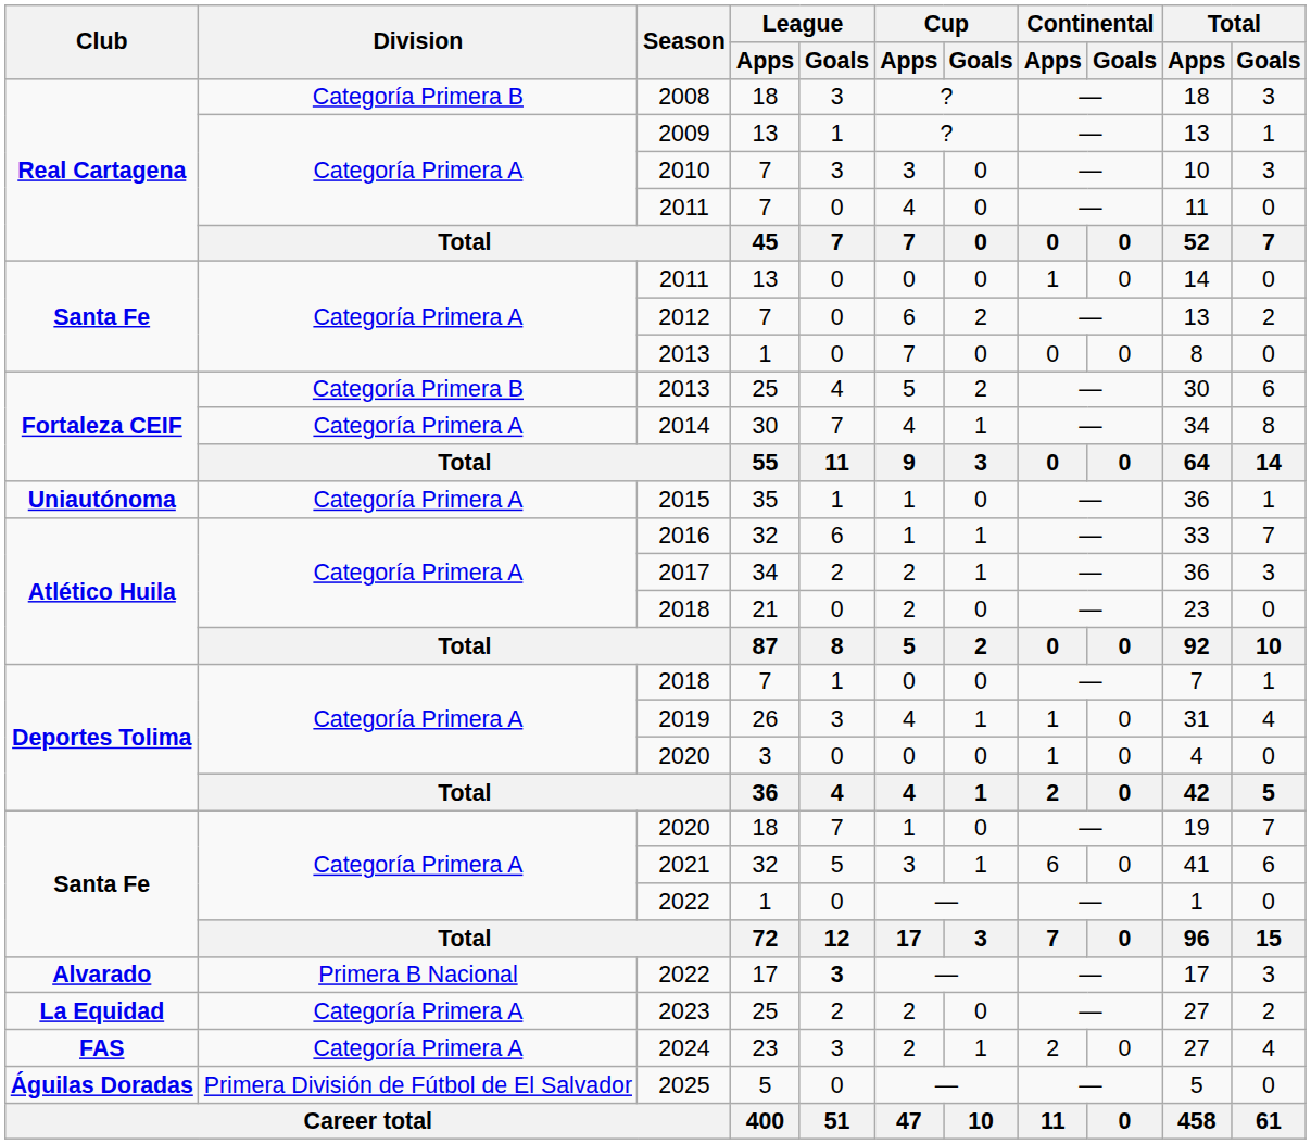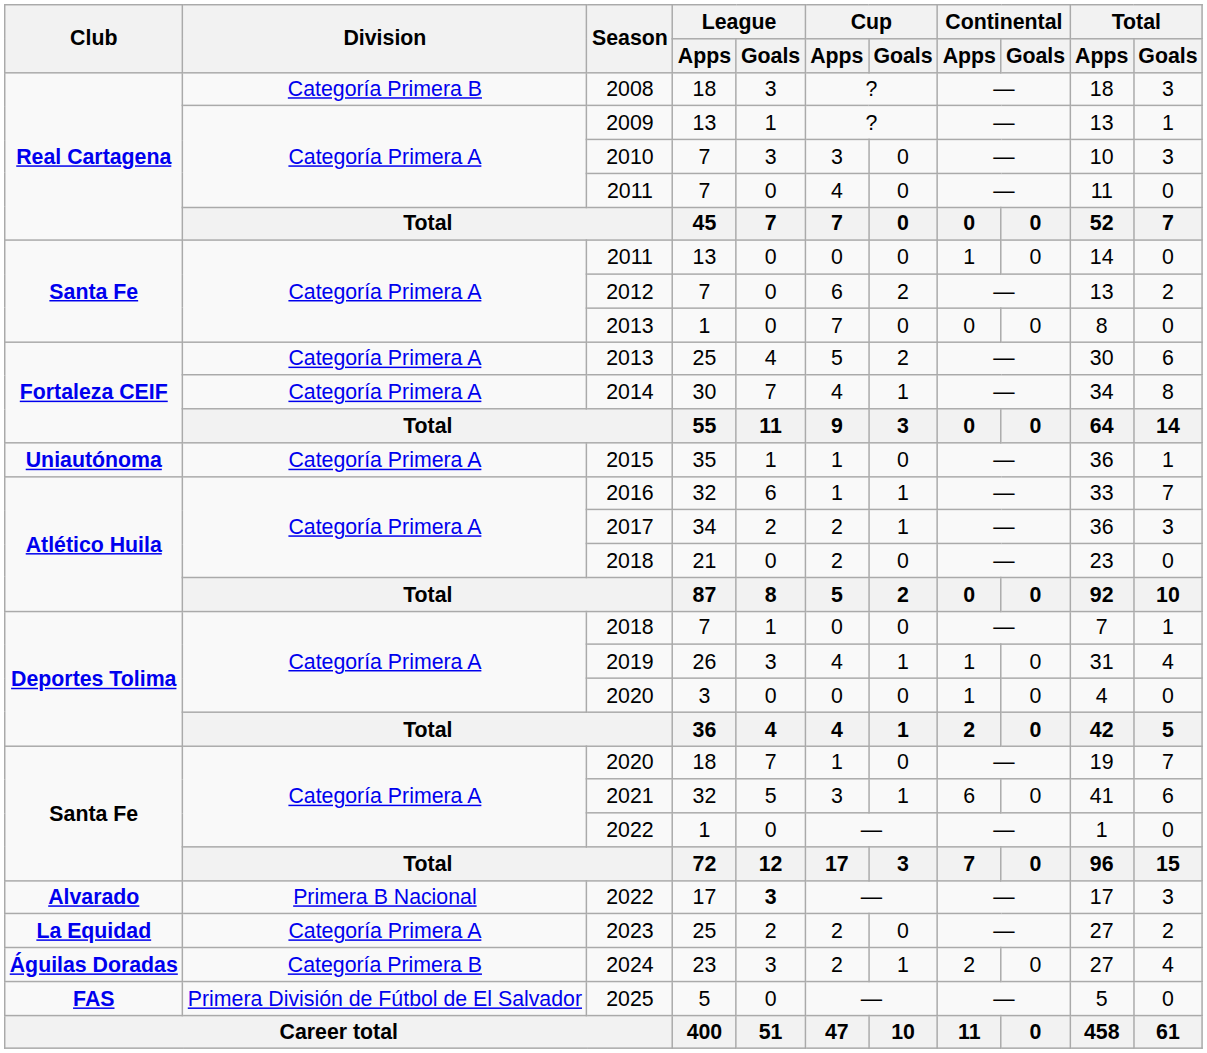 <table class="wikitable center" style="text-align:center; font-size: 90%;">
 <tr>
 <th rowspan="2">Club</th>
 <th rowspan="2">Division</th>
 <th rowspan="2">Season</th>
 <th colspan="2">League</th>
 <th colspan="2">Cup</th>
 <th colspan="2">Continental</th>
 <th colspan="2">Total</th>
 </tr>
 <tr>
 <th>Apps</th>
 <th>Goals</th>
 <th>Apps</th>
 <th>Goals</th>
 <th>Apps</th>
 <th>Goals</th>
 <th>Apps</th>
 <th>Goals</th>
 </tr>
 <tr>
 <td rowspan="5" valign=center><strong><a href='#'>Real Cartagena</a></strong></td>
 <td><a href='#'>Categoría Primera B</a></td>
 <td>2008</td>
 <td>18</td>
 <td>3</td>
 <td colspan="2">?</td>
 <td colspan="2">—</td>
 <td>18</td>
 <td>3</td>
 </tr>
 <tr>
 <td rowspan=3 valign="center"><a href='#'>Categoría Primera A</a></td>
 <td>2009</td>
 <td>13</td>
 <td>1</td>
 <td colspan="2">?</td>
 <td colspan="2">—</td>
 <td>13</td>
 <td>1</td>
 </tr>
 <tr>
 <td>2010</td>
 <td>7</td>
 <td>3</td>
 <td>3</td>
 <td>0</td>
 <td colspan="2">—</td>
 <td>10</td>
 <td>3</td>
 </tr>
 <tr>
 <td>2011</td>
 <td>7</td>
 <td>0</td>
 <td>4</td>
 <td>0</td>
 <td colspan="2">—</td>
 <td>11</td>
 <td>0</td>
 </tr>
 <tr>
 <th colspan="2">Total</th>
 <th>45</th>
 <th>7</th>
 <th>7</th>
 <th>0</th>
 <th>0</th>
 <th>0</th>
 <th>52</th>
 <th>7</th>
 </tr>
 <tr>
 <td rowspan="3" valign=center><strong><a href='#'>Santa Fe</a></strong></td>
 <td rowspan=3 valign="center"><a href='#'>Categoría Primera A</a></td>
 <td>2011</td>
 <td>13</td>
 <td>0</td>
 <td>0</td>
 <td>0</td>
 <td>1</td>
 <td>0</td>
 <td>14</td>
 <td>0</td>
 </tr>
 <tr>
 <td>2012</td>
 <td>7</td>
 <td>0</td>
 <td>6</td>
 <td>2</td>
 <td colspan="2">—</td>
 <td>13</td>
 <td>2</td>
 </tr>
 <tr>
 <td>2013</td>
 <td>1</td>
 <td>0</td>
 <td>7</td>
 <td>0</td>
 <td>0</td>
 <td>0</td>
 <td>8</td>
 <td>0</td>
 </tr>
 <tr>
 <td rowspan="3" valign=center><strong><a href='#'>Fortaleza CEIF</a></strong></td>
-<td><a href='#'>Categoría Primera B</a></td>
+<td><a href='#'>Categoría Primera A</a></td>
 <td>2013</td>
 <td>25</td>
 <td>4</td>
 <td>5</td>
 <td>2</td>
 <td colspan="2">—</td>
 <td>30</td>
 <td>6</td>
 </tr>
 <tr>
 <td><a href='#'>Categoría Primera A</a></td>
 <td>2014</td>
 <td>30</td>
 <td>7</td>
 <td>4</td>
 <td>1</td>
 <td colspan="2">—</td>
 <td>34</td>
 <td>8</td>
 </tr>
 <tr>
 <th colspan="2">Total</th>
 <th>55</th>
 <th>11</th>
 <th>9</th>
 <th>3</th>
 <th>0</th>
 <th>0</th>
 <th>64</th>
 <th>14</th>
 </tr>
 <tr>
 <td><strong><a href='#'>Uniautónoma</a></strong></td>
 <td><a href='#'>Categoría Primera A</a></td>
 <td>2015</td>
 <td>35</td>
 <td>1</td>
 <td>1</td>
 <td>0</td>
 <td colspan="2">—</td>
 <td>36</td>
 <td>1</td>
 </tr>
 <tr>
 <td rowspan="4" valign=center><strong><a href='#'>Atlético Huila</a></strong></td>
 <td rowspan=3 valign="center"><a href='#'>Categoría Primera A</a></td>
 <td>2016</td>
 <td>32</td>
 <td>6</td>
 <td>1</td>
 <td>1</td>
 <td colspan="2">—</td>
 <td>33</td>
 <td>7</td>
 </tr>
 <tr>
 <td>2017</td>
 <td>34</td>
 <td>2</td>
 <td>2</td>
 <td>1</td>
 <td colspan="2">—</td>
 <td>36</td>
 <td>3</td>
 </tr>
 <tr>
 <td>2018</td>
 <td>21</td>
 <td>0</td>
 <td>2</td>
 <td>0</td>
 <td colspan="2">—</td>
 <td>23</td>
 <td>0</td>
 </tr>
 <tr>
 <th colspan="2">Total</th>
 <th>87</th>
 <th>8</th>
 <th>5</th>
 <th>2</th>
 <th>0</th>
 <th>0</th>
 <th>92</th>
 <th>10</th>
 </tr>
 <tr>
 <td rowspan="4" valign=center><strong><a href='#'>Deportes Tolima</a></strong></td>
 <td rowspan="3" valign=center><a href='#'>Categoría Primera A</a></td>
 <td>2018</td>
 <td>7</td>
 <td>1</td>
 <td>0</td>
 <td>0</td>
 <td colspan="2">—</td>
 <td>7</td>
 <td>1</td>
 </tr>
 <tr>
 <td>2019</td>
 <td>26</td>
 <td>3</td>
 <td>4</td>
 <td>1</td>
 <td>1</td>
 <td>0</td>
 <td>31</td>
 <td>4</td>
 </tr>
 <tr>
 <td>2020</td>
 <td>3</td>
 <td>0</td>
 <td>0</td>
 <td>0</td>
 <td>1</td>
 <td>0</td>
 <td>4</td>
 <td>0</td>
 </tr>
 <tr>
 <th colspan="2">Total</th>
 <th>36</th>
 <th>4</th>
 <th>4</th>
 <th>1</th>
 <th>2</th>
 <th>0</th>
 <th>42</th>
 <th>5</th>
 </tr>
 <tr>
 <td rowspan="4" valign=center><strong>Santa Fe</strong></td>
 <td rowspan=3 valign="center"><a href='#'>Categoría Primera A</a></td>
 <td>2020</td>
 <td>18</td>
 <td>7</td>
 <td>1</td>
 <td>0</td>
 <td colspan="2">—</td>
 <td>19</td>
 <td>7</td>
 </tr>
 <tr>
 <td>2021</td>
 <td>32</td>
 <td>5</td>
 <td>3</td>
 <td>1</td>
 <td>6</td>
 <td>0</td>
 <td>41</td>
 <td>6</td>
 </tr>
 <tr>
 <td>2022</td>
 <td>1</td>
 <td>0</td>
 <td colspan="2">—</td>
 <td colspan="2">—</td>
 <td>1</td>
 <td>0</td>
 </tr>
 <tr>
 <th colspan="2">Total</th>
 <th>72</th>
 <th>12</th>
 <th>17</th>
 <th>3</th>
 <th>7</th>
 <th>0</th>
 <th>96</th>
 <th>15</th>
 </tr>
 <tr>
 <td><strong><a href='#'>Alvarado</a></strong></td>
 <td><a href='#'>Primera B Nacional</a></td>
 <td>2022</td>
 <td>17</td>
 <td><strong>3</strong></td>
 <td colspan="2">—</td>
 <td colspan="2">—</td>
 <td>17</td>
 <td>3</td>
 </tr>
 <tr>
 <td><strong><a href='#'>La Equidad</a></strong></td>
 <td><a href='#'>Categoría Primera A</a></td>
 <td>2023</td>
 <td>25</td>
 <td>2</td>
 <td>2</td>
 <td>0</td>
 <td colspan="2">—</td>
 <td>27</td>
 <td>2</td>
 </tr>
 <tr>
-<td><strong><a href='#'>FAS</a></strong></td>
-<td><a href='#'>Categoría Primera A</a></td>
+<td><strong><a href='#'>Águilas Doradas</a></strong></td>
+<td><a href='#'>Categoría Primera B</a></td>
 <td>2024</td>
 <td>23</td>
 <td>3</td>
 <td>2</td>
 <td>1</td>
 <td>2</td>
 <td>0</td>
 <td>27</td>
 <td>4</td>
 </tr>
 <tr>
-<td><strong><a href='#'>Águilas Doradas</a></strong></td>
+<td><strong><a href='#'>FAS</a></strong></td>
 <td><a href='#'>Primera División de Fútbol de El Salvador</a></td>
 <td>2025</td>
 <td>5</td>
 <td>0</td>
 <td colspan="2">—</td>
 <td colspan="2">—</td>
 <td>5</td>
 <td>0</td>
 </tr>
 <tr>
 <th colspan="3">Career total</th>
 <th>400</th>
 <th>51</th>
 <th>47</th>
 <th>10</th>
 <th>11</th>
 <th>0</th>
 <th>458</th>
 <th>61</th>
 </tr>
 </table>
